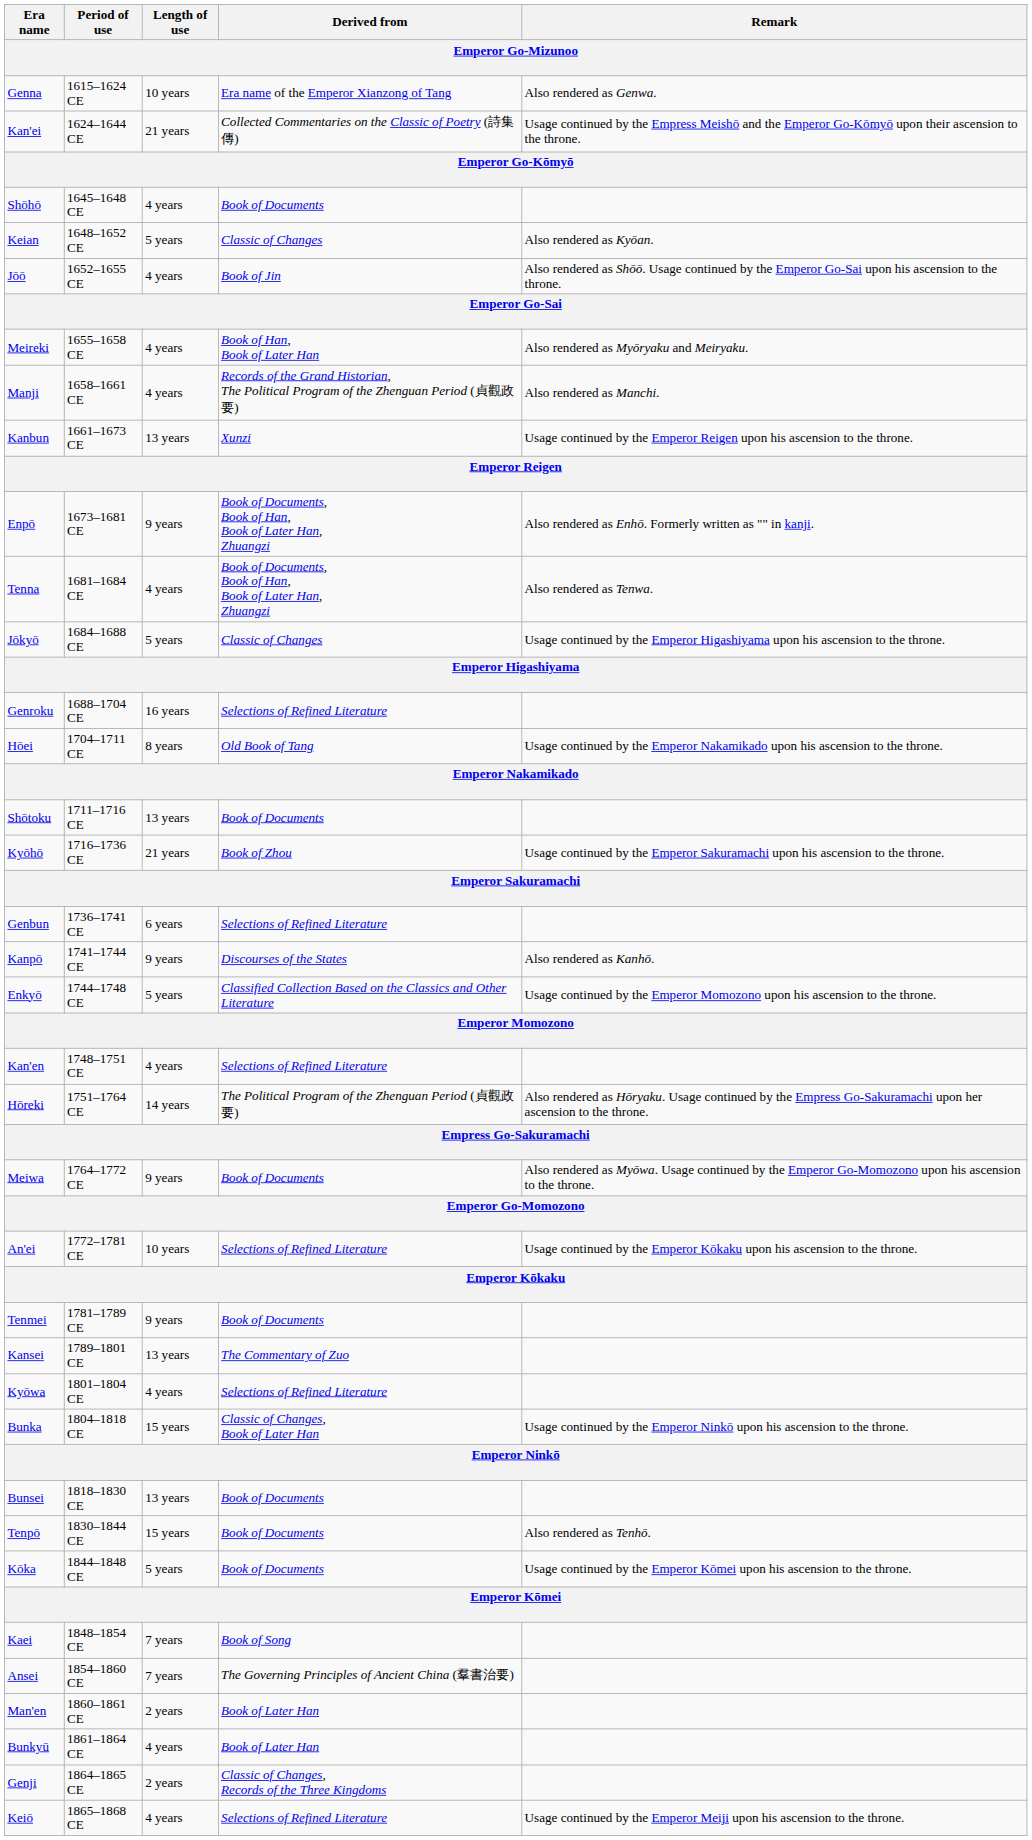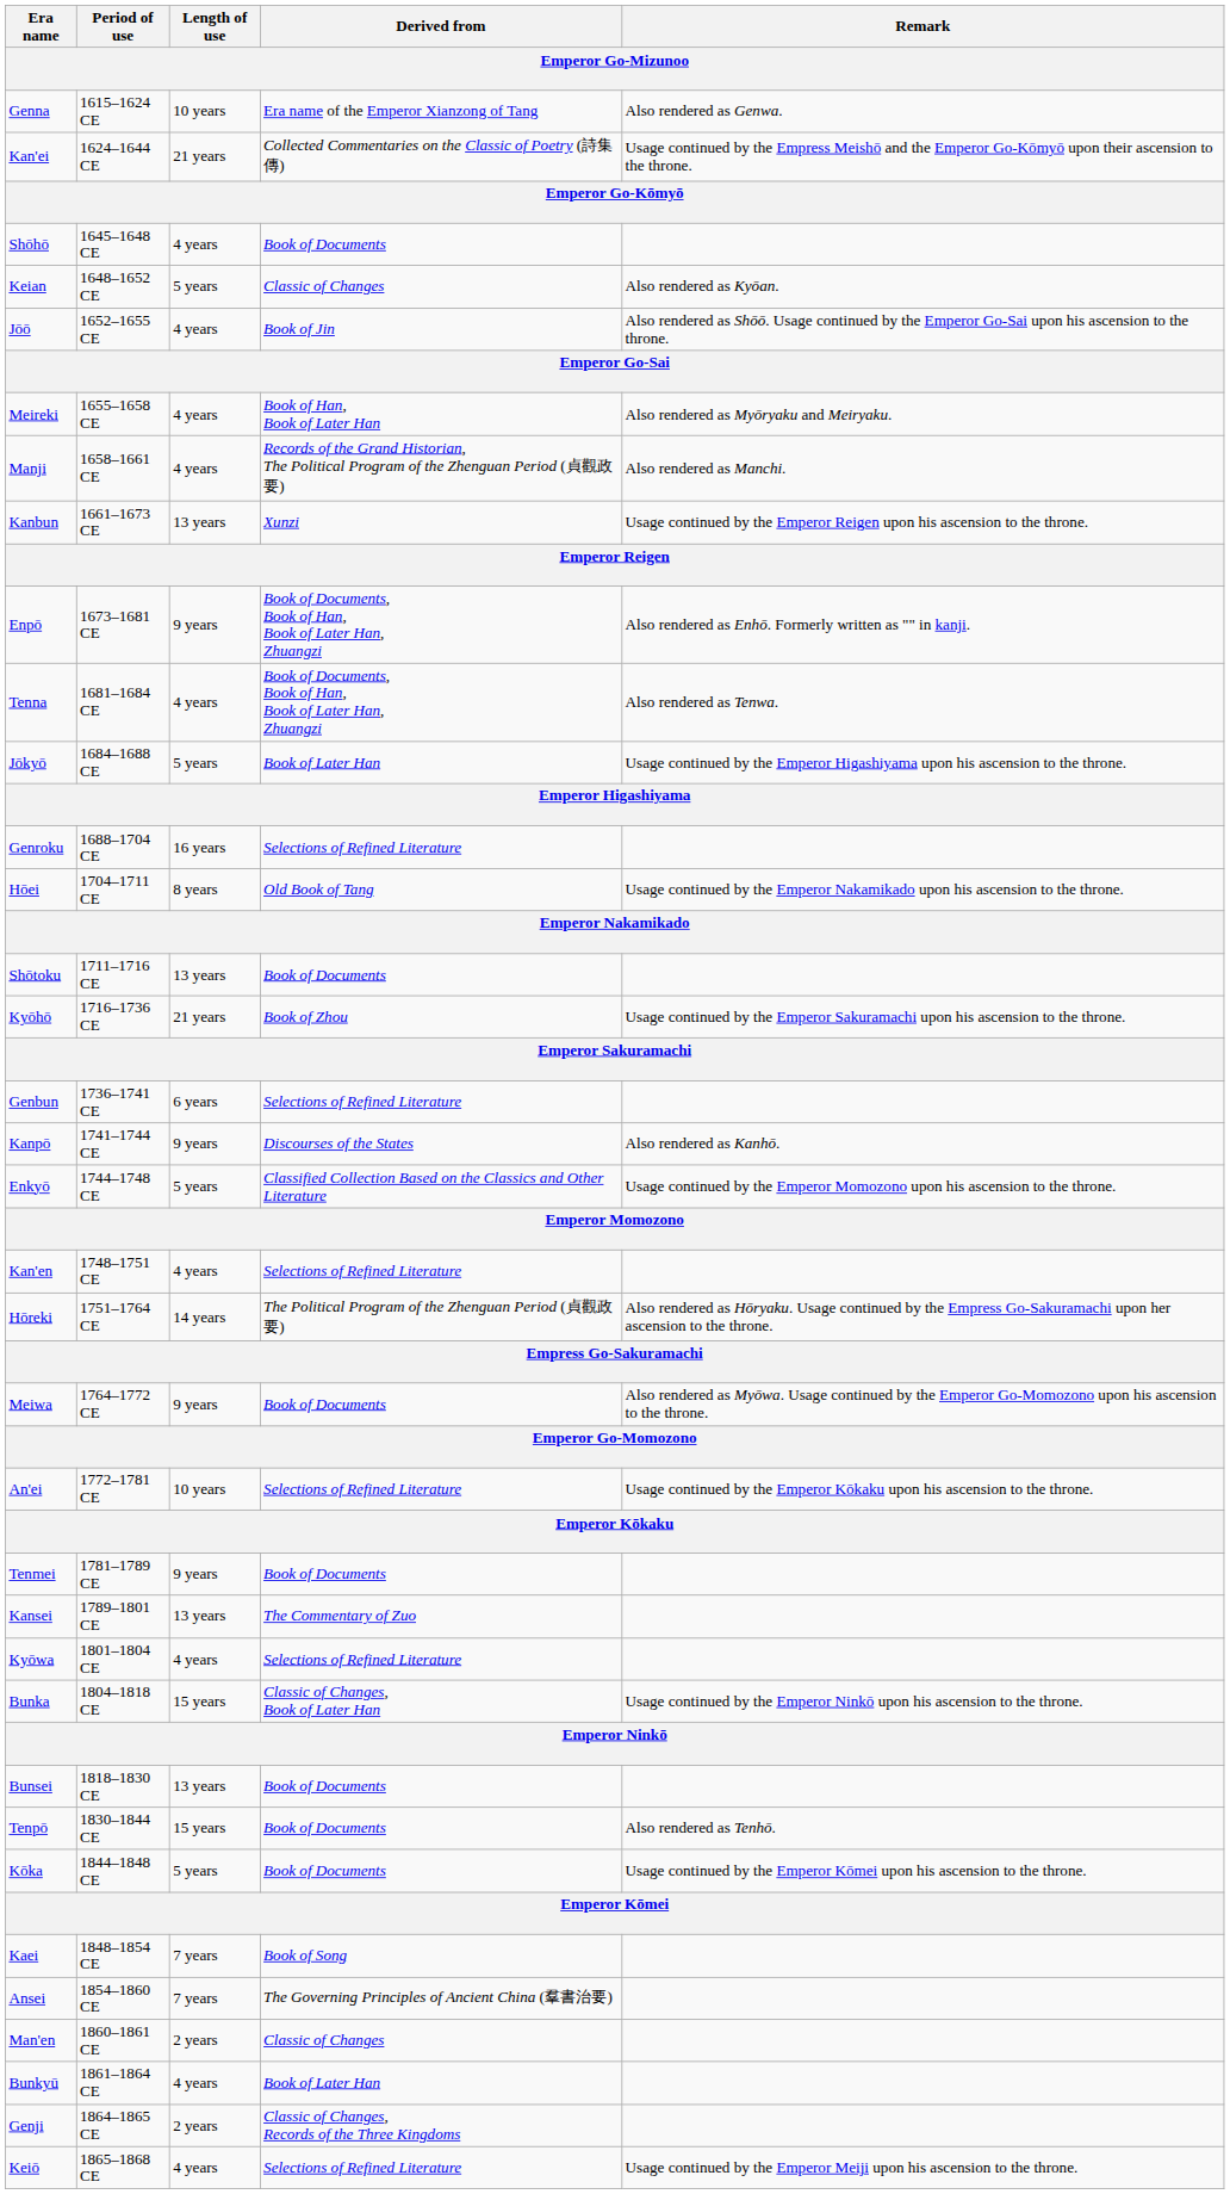 <table class="wikitable">
 <tr>
 <th>Era name</th>
 <th>Period of use</th>
 <th>Length of use</th>
 <th>Derived from</th>
 <th>Remark</th>
 </tr>
 <tr>
 <th colspan="5"><a href='#'>Emperor Go-Mizunoo</a><br><br></th>
 </tr>
 <tr>
 <td><a href='#'>Genna</a><br></td>
 <td>1615–1624 CE</td>
 <td>10 years</td>
 <td><a href='#'>Era name</a> of the <a href='#'>Emperor Xianzong of Tang</a></td>
 <td>Also rendered as <em>Genwa</em>.</td>
 </tr>
 <tr>
 <td><a href='#'>Kan'ei</a><br></td>
 <td>1624–1644 CE</td>
 <td>21 years</td>
 <td><em>Collected Commentaries on the <a href='#'>Classic of Poetry</a></em> (詩集傳)</td>
 <td>Usage continued by the <a href='#'>Empress Meishō</a> and the <a href='#'>Emperor Go-Kōmyō</a> upon their ascension to the throne.</td>
 </tr>
 <tr>
 <th colspan="5"><a href='#'>Emperor Go-Kōmyō</a><br><br></th>
 </tr>
 <tr>
 <td><a href='#'>Shōhō</a><br></td>
 <td>1645–1648 CE</td>
 <td>4 years</td>
 <td><em><a href='#'>Book of Documents</a></em></td>
 <td></td>
 </tr>
 <tr>
 <td><a href='#'>Keian</a><br></td>
 <td>1648–1652 CE</td>
 <td>5 years</td>
 <td><em><a href='#'>Classic of Changes</a></em></td>
 <td>Also rendered as <em>Kyōan</em>.</td>
 </tr>
 <tr>
 <td><a href='#'>Jōō</a><br></td>
 <td>1652–1655 CE</td>
 <td>4 years</td>
 <td><em><a href='#'>Book of Jin</a></em></td>
 <td>Also rendered as <em>Shōō</em>. Usage continued by the <a href='#'>Emperor Go-Sai</a> upon his ascension to the throne.</td>
 </tr>
 <tr>
 <th colspan="5"><a href='#'>Emperor Go-Sai</a><br><br></th>
 </tr>
 <tr>
 <td><a href='#'>Meireki</a><br></td>
 <td>1655–1658 CE</td>
 <td>4 years</td>
 <td><em><a href='#'>Book of Han</a></em>,<br><em><a href='#'>Book of Later Han</a></em></td>
 <td>Also rendered as <em>Myōryaku</em> and <em>Meiryaku</em>.</td>
 </tr>
 <tr>
 <td><a href='#'>Manji</a><br></td>
 <td>1658–1661 CE</td>
 <td>4 years</td>
 <td><em><a href='#'>Records of the Grand Historian</a></em>,<br><em>The Political Program of the Zhenguan Period</em> (貞觀政要)</td>
 <td>Also rendered as <em>Manchi</em>.</td>
 </tr>
 <tr>
 <td><a href='#'>Kanbun</a><br></td>
 <td>1661–1673 CE</td>
 <td>13 years</td>
 <td><em><a href='#'>Xunzi</a></em></td>
 <td>Usage continued by the <a href='#'>Emperor Reigen</a> upon his ascension to the throne.</td>
 </tr>
 <tr>
 <th colspan="5"><a href='#'>Emperor Reigen</a><br><br></th>
 </tr>
 <tr>
 <td><a href='#'>Enpō</a><br></td>
 <td>1673–1681 CE</td>
 <td>9 years</td>
 <td><em><a href='#'>Book of Documents</a></em>,<br><em><a href='#'>Book of Han</a></em>,<br><em><a href='#'>Book of Later Han</a></em>,<br><em><a href='#'>Zhuangzi</a></em></td>
 <td>Also rendered as <em>Enhō</em>. Formerly written as "" in <a href='#'>kanji</a>.</td>
 </tr>
 <tr>
 <td><a href='#'>Tenna</a><br></td>
 <td>1681–1684 CE</td>
 <td>4 years</td>
 <td><em><a href='#'>Book of Documents</a></em>,<br><em><a href='#'>Book of Han</a></em>,<br><em><a href='#'>Book of Later Han</a></em>,<br><em><a href='#'>Zhuangzi</a></em></td>
 <td>Also rendered as <em>Tenwa</em>.</td>
 </tr>
 <tr>
 <td><a href='#'>Jōkyō</a><br></td>
 <td>1684–1688 CE</td>
 <td>5 years</td>
-<td><em><a href='#'>Classic of Changes</a></em></td>
+<td><em><a href='#'>Book of Later Han</a></em></td>
 <td>Usage continued by the <a href='#'>Emperor Higashiyama</a> upon his ascension to the throne.</td>
 </tr>
 <tr>
 <th colspan="5"><a href='#'>Emperor Higashiyama</a><br><br></th>
 </tr>
 <tr>
 <td><a href='#'>Genroku</a><br></td>
 <td>1688–1704 CE</td>
 <td>16 years</td>
 <td><em><a href='#'>Selections of Refined Literature</a></em></td>
 <td></td>
 </tr>
 <tr>
 <td><a href='#'>Hōei</a><br></td>
 <td>1704–1711 CE</td>
 <td>8 years</td>
 <td><em><a href='#'>Old Book of Tang</a></em></td>
 <td>Usage continued by the <a href='#'>Emperor Nakamikado</a> upon his ascension to the throne.</td>
 </tr>
 <tr>
 <th colspan="5"><a href='#'>Emperor Nakamikado</a><br><br></th>
 </tr>
 <tr>
 <td><a href='#'>Shōtoku</a><br></td>
 <td>1711–1716 CE</td>
 <td>13 years</td>
 <td><em><a href='#'>Book of Documents</a></em></td>
 <td></td>
 </tr>
 <tr>
 <td><a href='#'>Kyōhō</a><br></td>
 <td>1716–1736 CE</td>
 <td>21 years</td>
 <td><em><a href='#'>Book of Zhou</a></em></td>
 <td>Usage continued by the <a href='#'>Emperor Sakuramachi</a> upon his ascension to the throne.</td>
 </tr>
 <tr>
 <th colspan="5"><a href='#'>Emperor Sakuramachi</a><br><br></th>
 </tr>
 <tr>
 <td><a href='#'>Genbun</a><br></td>
 <td>1736–1741 CE</td>
 <td>6 years</td>
 <td><em><a href='#'>Selections of Refined Literature</a></em></td>
 <td></td>
 </tr>
 <tr>
 <td><a href='#'>Kanpō</a><br></td>
 <td>1741–1744 CE</td>
 <td>9 years</td>
 <td><em><a href='#'>Discourses of the States</a></em></td>
 <td>Also rendered as <em>Kanhō</em>.</td>
 </tr>
 <tr>
 <td><a href='#'>Enkyō</a><br></td>
 <td>1744–1748 CE</td>
 <td>5 years</td>
 <td><em><a href='#'>Classified Collection Based on the Classics and Other Literature</a></em></td>
 <td>Usage continued by the <a href='#'>Emperor Momozono</a> upon his ascension to the throne.</td>
 </tr>
 <tr>
 <th colspan="5"><a href='#'>Emperor Momozono</a><br><br></th>
 </tr>
 <tr>
 <td><a href='#'>Kan'en</a><br></td>
 <td>1748–1751 CE</td>
 <td>4 years</td>
 <td><em><a href='#'>Selections of Refined Literature</a></em></td>
 <td></td>
 </tr>
 <tr>
 <td><a href='#'>Hōreki</a><br></td>
 <td>1751–1764 CE</td>
 <td>14 years</td>
 <td><em>The Political Program of the Zhenguan Period</em> (貞觀政要)</td>
 <td>Also rendered as <em>Hōryaku</em>. Usage continued by the <a href='#'>Empress Go-Sakuramachi</a> upon her ascension to the throne.</td>
 </tr>
 <tr>
 <th colspan="5"><a href='#'>Empress Go-Sakuramachi</a><br><br></th>
 </tr>
 <tr>
 <td><a href='#'>Meiwa</a><br></td>
 <td>1764–1772 CE</td>
 <td>9 years</td>
 <td><em><a href='#'>Book of Documents</a></em></td>
 <td>Also rendered as <em>Myōwa</em>. Usage continued by the <a href='#'>Emperor Go-Momozono</a> upon his ascension to the throne.</td>
 </tr>
 <tr>
 <th colspan="5"><a href='#'>Emperor Go-Momozono</a><br><br></th>
 </tr>
 <tr>
 <td><a href='#'>An'ei</a><br></td>
 <td>1772–1781 CE</td>
 <td>10 years</td>
 <td><em><a href='#'>Selections of Refined Literature</a></em></td>
 <td>Usage continued by the <a href='#'>Emperor Kōkaku</a> upon his ascension to the throne.</td>
 </tr>
 <tr>
 <th colspan="5"><a href='#'>Emperor Kōkaku</a><br><br></th>
 </tr>
 <tr>
 <td><a href='#'>Tenmei</a><br></td>
 <td>1781–1789 CE</td>
 <td>9 years</td>
 <td><em><a href='#'>Book of Documents</a></em></td>
 <td></td>
 </tr>
 <tr>
 <td><a href='#'>Kansei</a><br></td>
 <td>1789–1801 CE</td>
 <td>13 years</td>
 <td><em><a href='#'>The Commentary of Zuo</a></em></td>
 <td></td>
 </tr>
 <tr>
 <td><a href='#'>Kyōwa</a><br></td>
 <td>1801–1804 CE</td>
 <td>4 years</td>
 <td><em><a href='#'>Selections of Refined Literature</a></em></td>
 <td></td>
 </tr>
 <tr>
 <td><a href='#'>Bunka</a><br></td>
 <td>1804–1818 CE</td>
 <td>15 years</td>
 <td><em><a href='#'>Classic of Changes</a></em>,<br><em><a href='#'>Book of Later Han</a></em></td>
 <td>Usage continued by the <a href='#'>Emperor Ninkō</a> upon his ascension to the throne.</td>
 </tr>
 <tr>
 <th colspan="5"><a href='#'>Emperor Ninkō</a><br><br></th>
 </tr>
 <tr>
 <td><a href='#'>Bunsei</a><br></td>
 <td>1818–1830 CE</td>
 <td>13 years</td>
 <td><em><a href='#'>Book of Documents</a></em></td>
 <td></td>
 </tr>
 <tr>
 <td><a href='#'>Tenpō</a><br></td>
 <td>1830–1844 CE</td>
 <td>15 years</td>
 <td><em><a href='#'>Book of Documents</a></em></td>
 <td>Also rendered as <em>Tenhō</em>.</td>
 </tr>
 <tr>
 <td><a href='#'>Kōka</a><br></td>
 <td>1844–1848 CE</td>
 <td>5 years</td>
 <td><em><a href='#'>Book of Documents</a></em></td>
 <td>Usage continued by the <a href='#'>Emperor Kōmei</a> upon his ascension to the throne.</td>
 </tr>
 <tr>
 <th colspan="5"><a href='#'>Emperor Kōmei</a><br><br></th>
 </tr>
 <tr>
 <td><a href='#'>Kaei</a><br></td>
 <td>1848–1854 CE</td>
 <td>7 years</td>
 <td><em><a href='#'>Book of Song</a></em></td>
 <td></td>
 </tr>
 <tr>
 <td><a href='#'>Ansei</a><br></td>
 <td>1854–1860 CE</td>
 <td>7 years</td>
 <td><em>The Governing Principles of Ancient China</em> (羣書治要)</td>
 <td></td>
 </tr>
 <tr>
 <td><a href='#'>Man'en</a><br></td>
 <td>1860–1861 CE</td>
 <td>2 years</td>
-<td><em><a href='#'>Book of Later Han</a></em></td>
+<td><em><a href='#'>Classic of Changes</a></em></td>
 <td></td>
 </tr>
 <tr>
 <td><a href='#'>Bunkyū</a><br></td>
 <td>1861–1864 CE</td>
 <td>4 years</td>
 <td><em><a href='#'>Book of Later Han</a></em></td>
 <td></td>
 </tr>
 <tr>
 <td><a href='#'>Genji</a><br></td>
 <td>1864–1865 CE</td>
 <td>2 years</td>
 <td><em><a href='#'>Classic of Changes</a></em>,<br><em><a href='#'>Records of the Three Kingdoms</a></em></td>
 <td></td>
 </tr>
 <tr>
 <td><a href='#'>Keiō</a><br></td>
 <td>1865–1868 CE</td>
 <td>4 years</td>
 <td><em><a href='#'>Selections of Refined Literature</a></em></td>
 <td>Usage continued by the <a href='#'>Emperor Meiji</a> upon his ascension to the throne.</td>
 </tr>
 </table>
